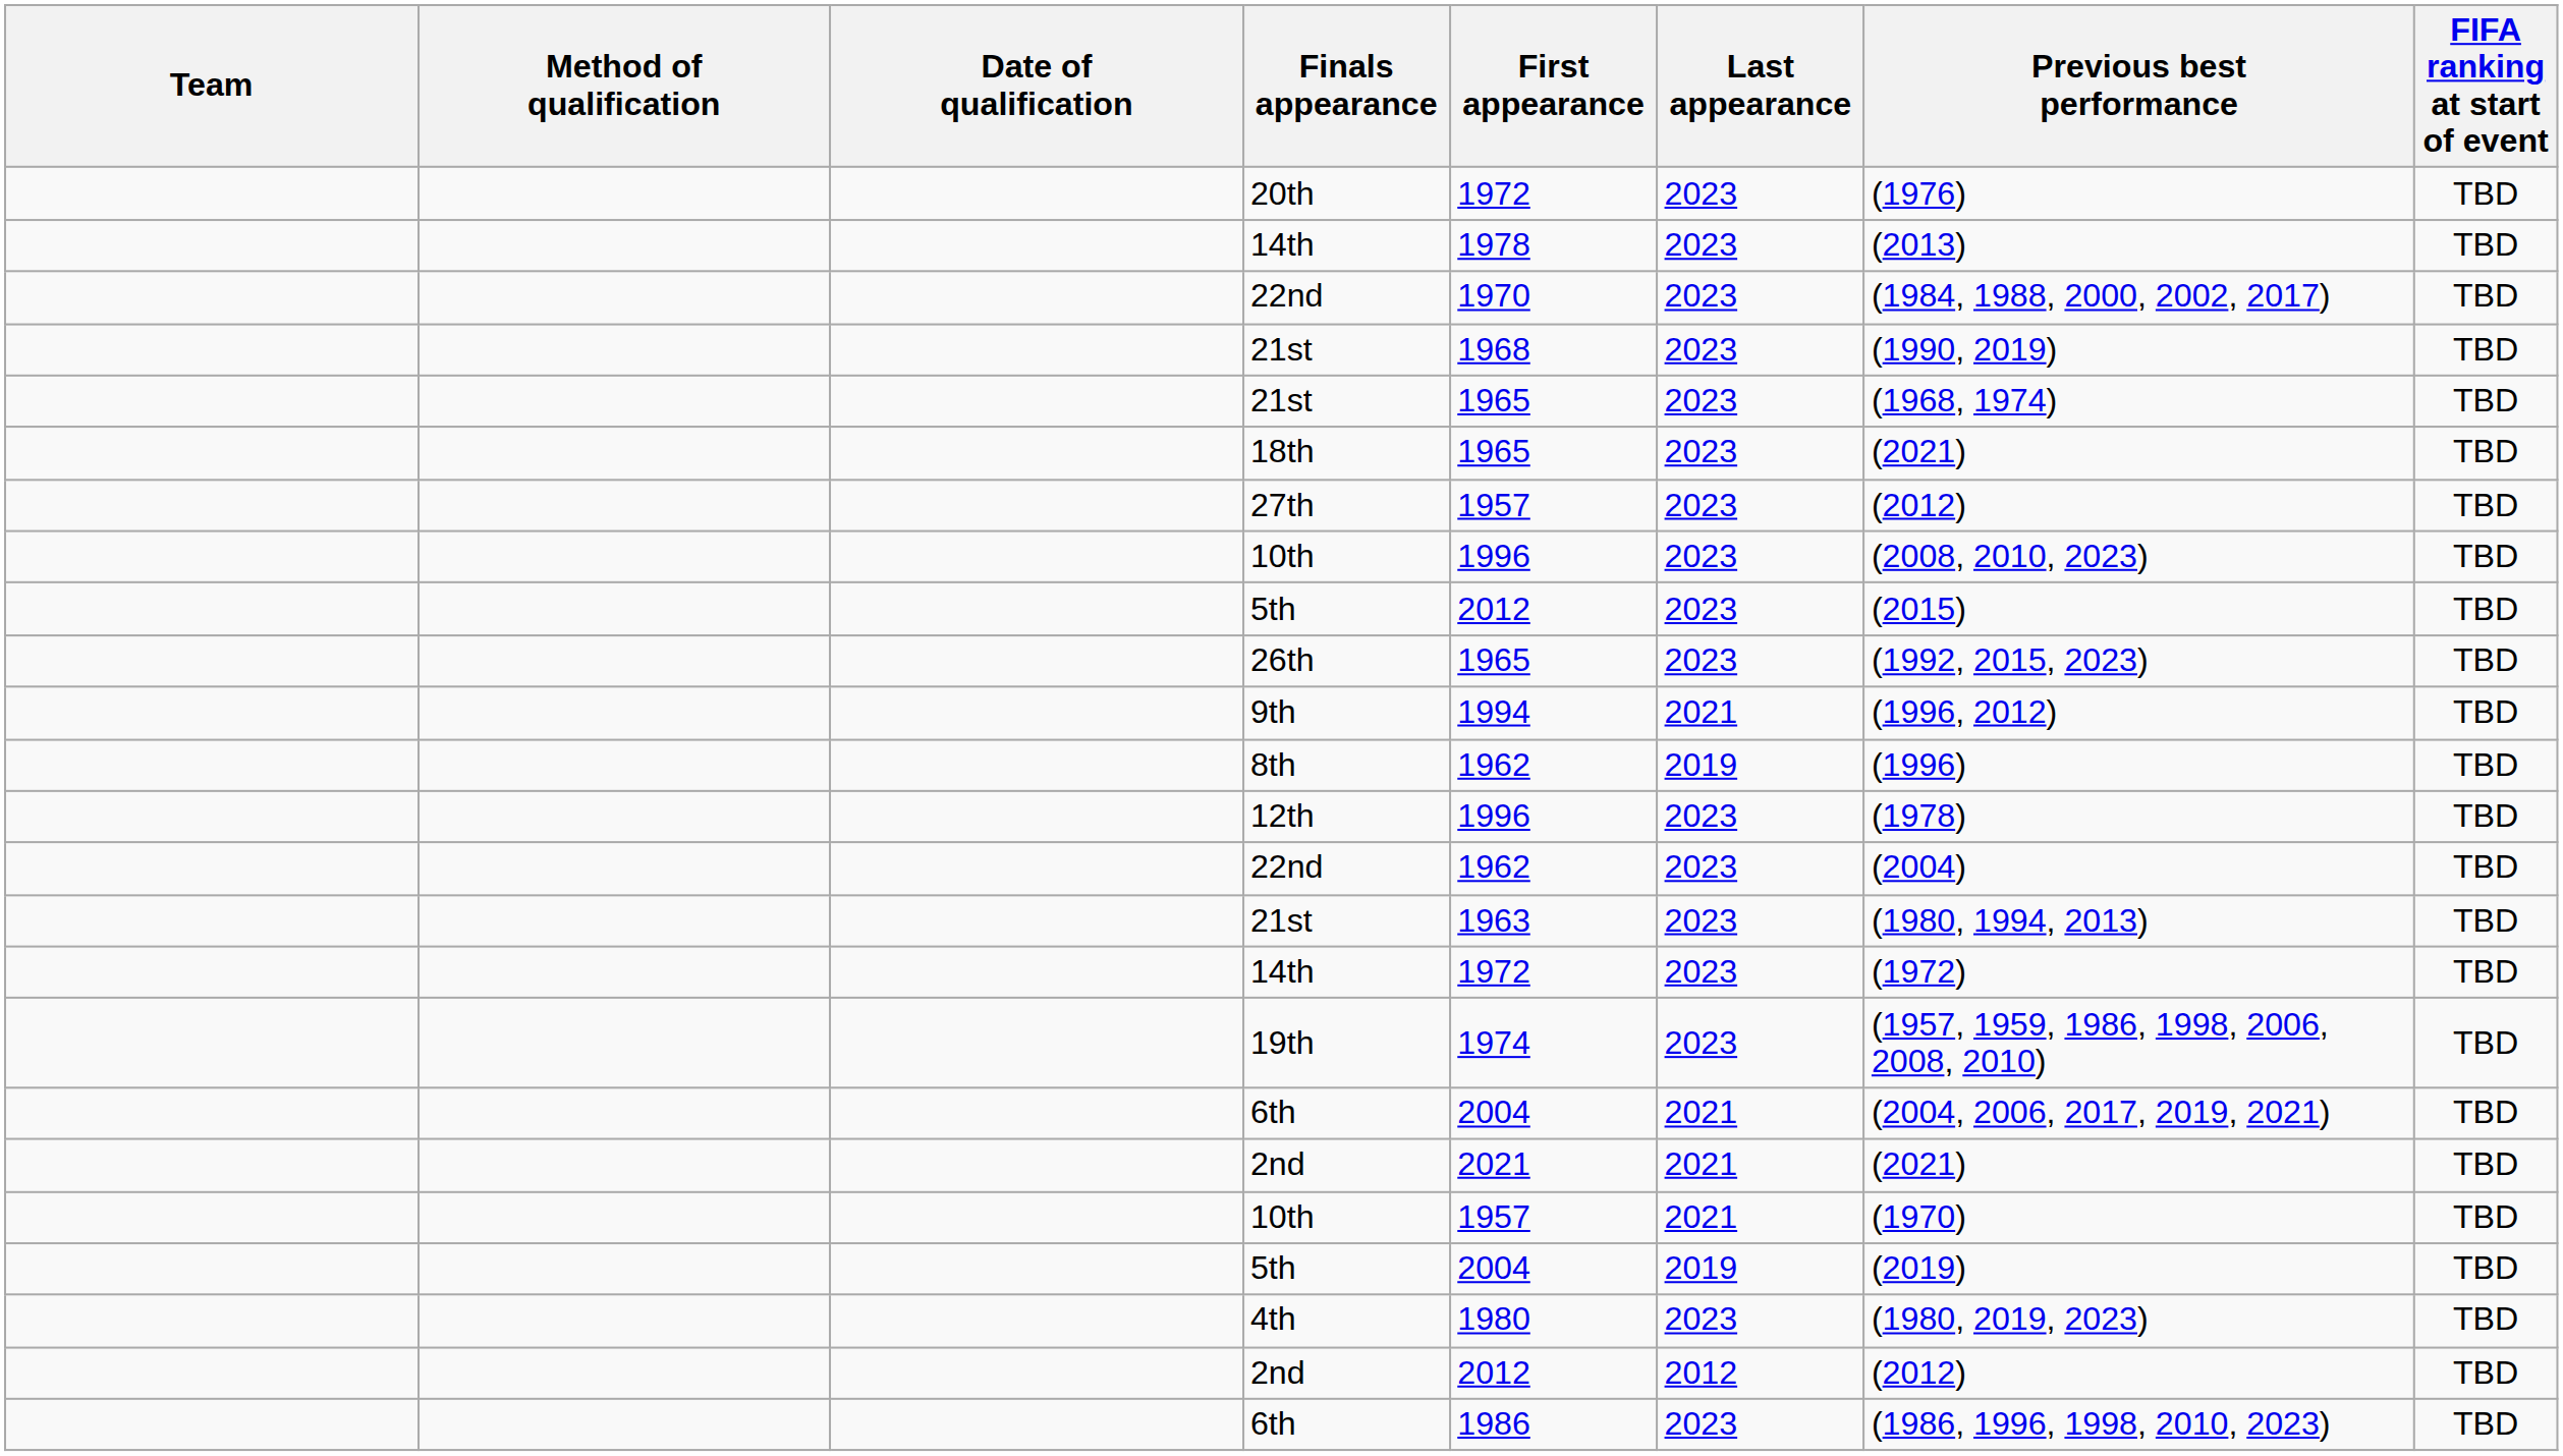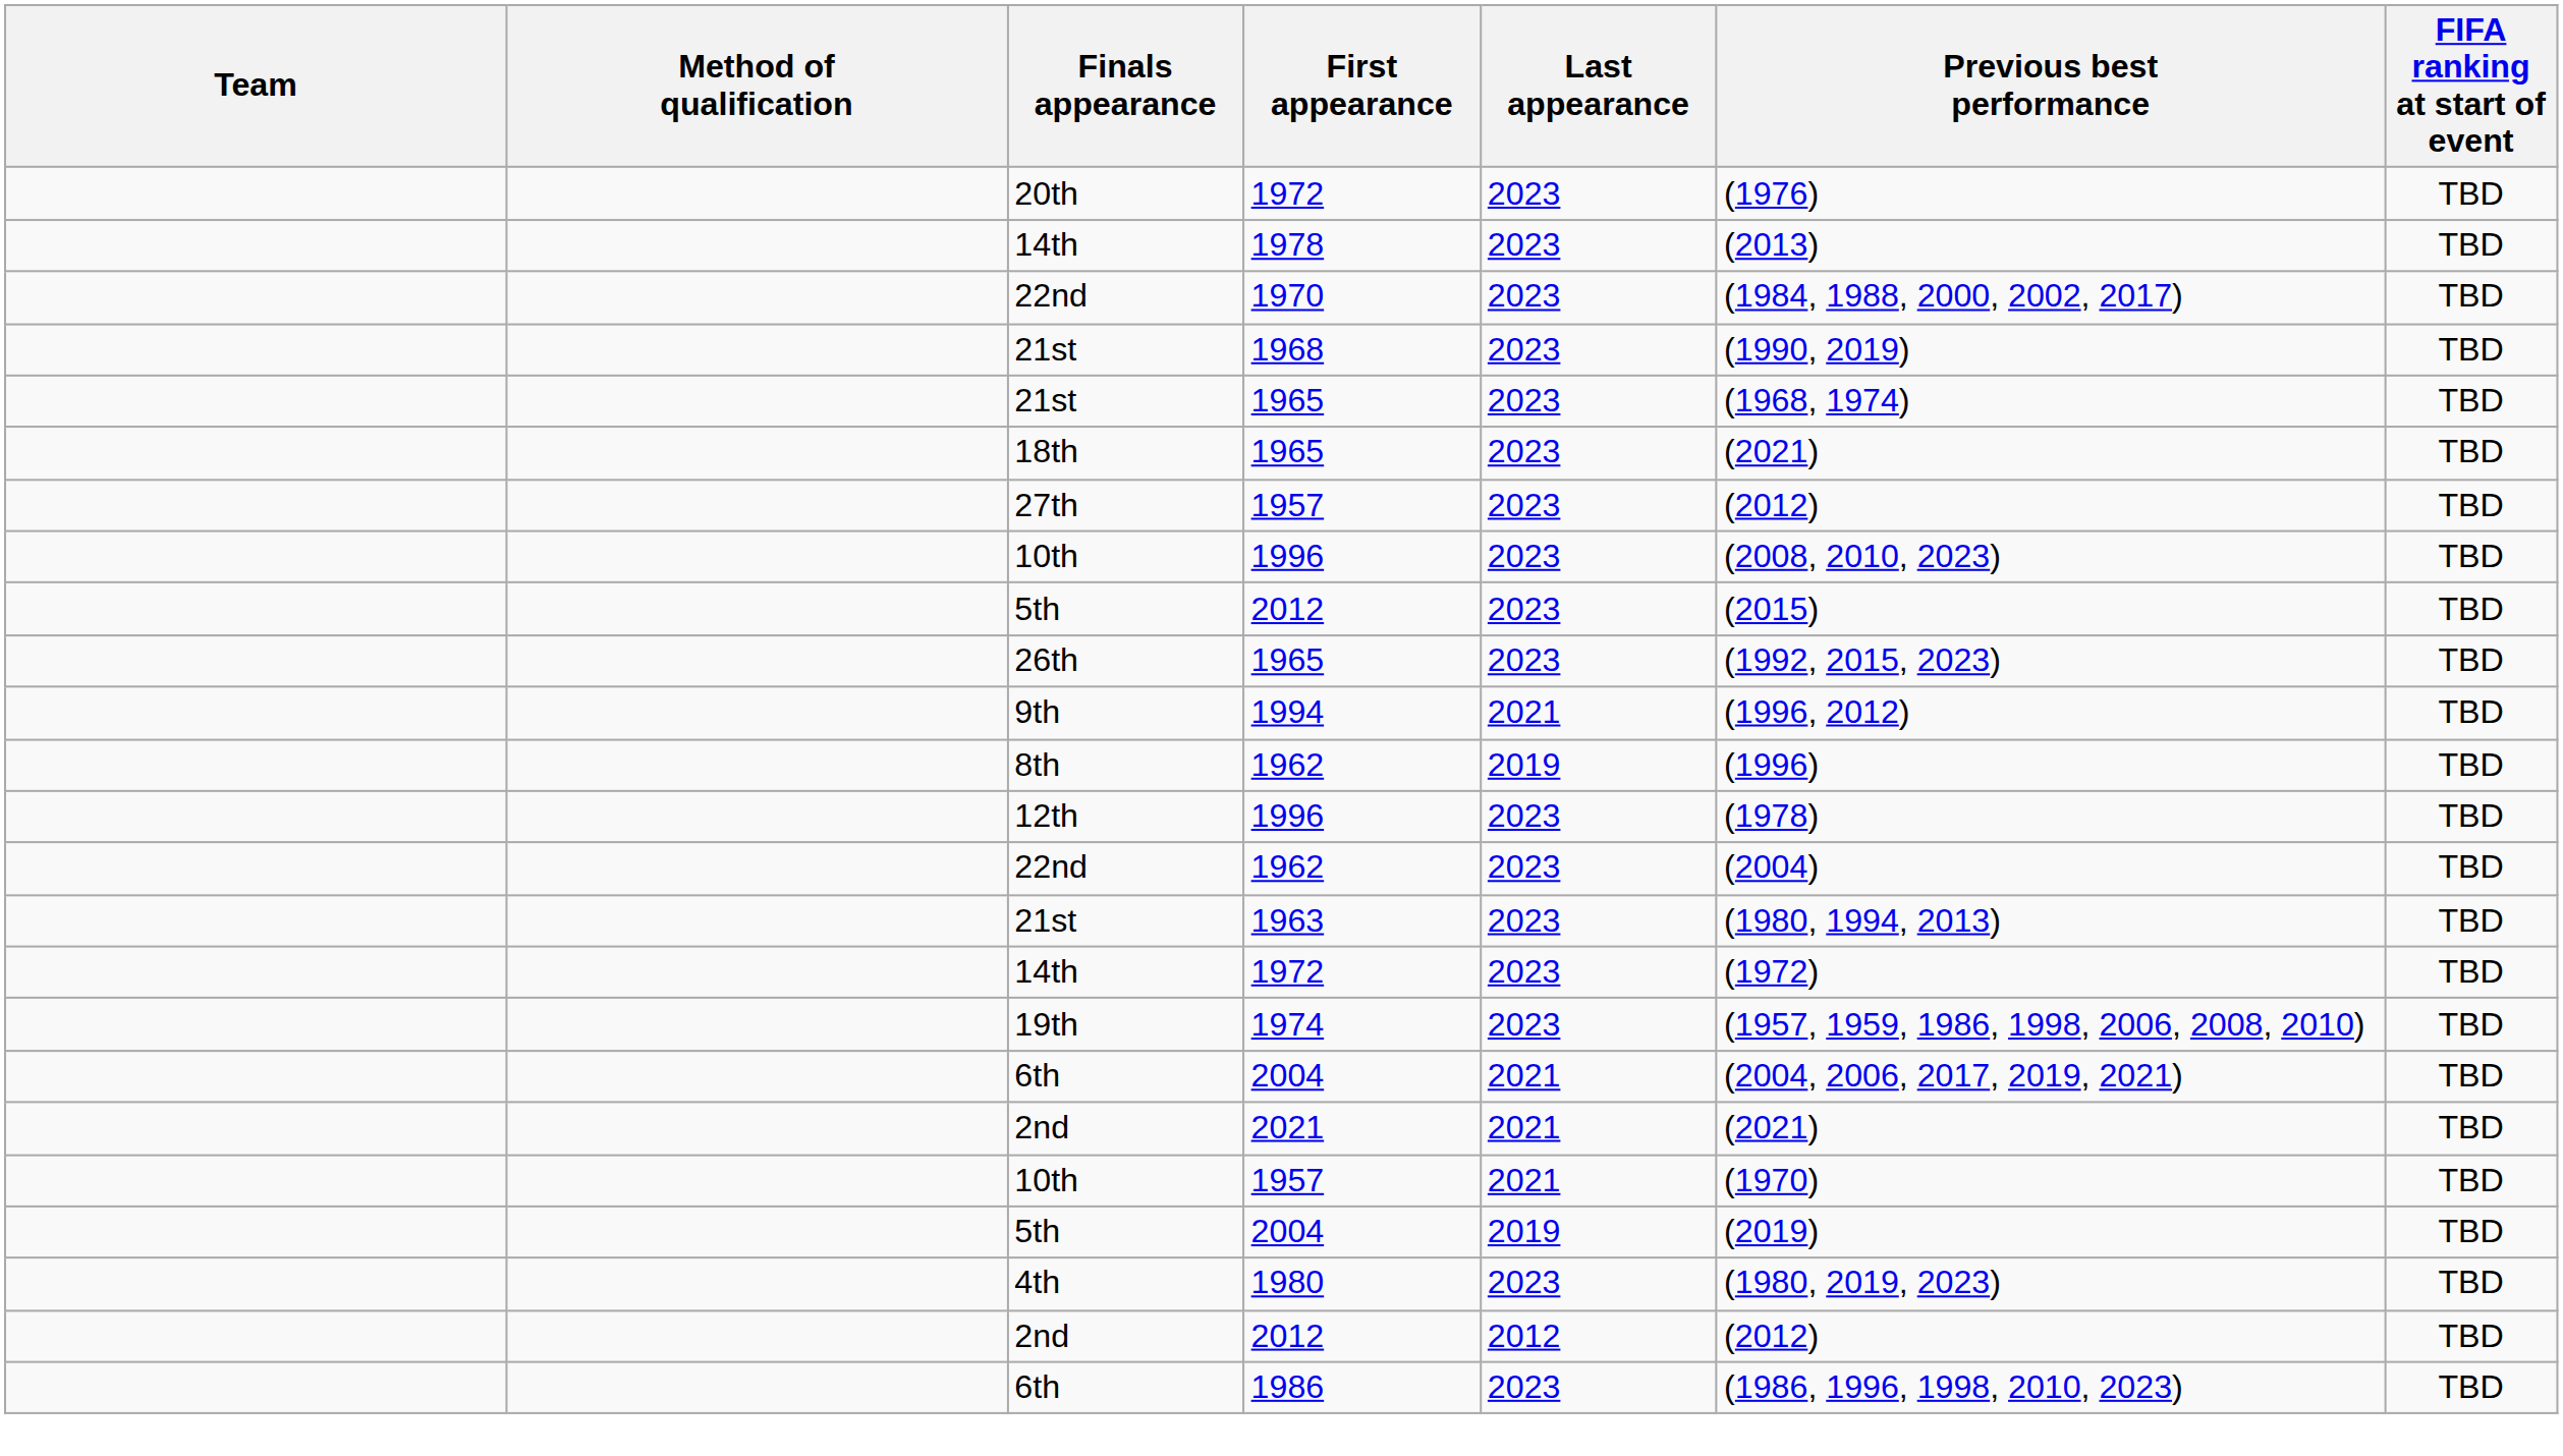 <table class="wikitable sortable" style="text-align:left;">
 <tr>
 <th width="15%">Team</th>
 <th width="15%">Method of<br>qualification</th>
-<th width="15%">Date of<br>qualification</th>
 <th width="5%">Finals<br>appearance</th>
 <th width="5%">First<br>appearance</th>
 <th width="5%">Last<br>appearance</th>
 <th width="20%">Previous best<br>performance</th>
 <th width="5%"><a href='#'>FIFA ranking</a><br>at start of event</th>
 </tr>
 <tr>
-<td align="left"></td>
 <td align="left"></td>
 <td align="left"></td>
 <td>20th</td>
 <td><a href='#'>1972</a></td>
 <td><a href='#'>2023</a></td>
 <td align="left"> (<a href='#'>1976</a>)</td>
 <td align="center">TBD</td>
 </tr>
 <tr>
 <td align="left"></td>
 <td align="left"></td>
-<td align="left"></td>
 <td>14th</td>
 <td><a href='#'>1978</a></td>
 <td><a href='#'>2023</a></td>
 <td align="left"> (<a href='#'>2013</a>)</td>
 <td align="center">TBD</td>
 </tr>
 <tr>
-<td align="left"></td>
 <td align="left"></td>
 <td align="left"></td>
 <td>22nd</td>
 <td><a href='#'>1970</a></td>
 <td><a href='#'>2023</a></td>
 <td align="left"> (<a href='#'>1984</a>, <a href='#'>1988</a>, <a href='#'>2000</a>, <a href='#'>2002</a>, <a href='#'>2017</a>)</td>
 <td align="center">TBD</td>
 </tr>
 <tr>
 <td align="left"></td>
 <td align="left"></td>
-<td align="left"></td>
 <td>21st</td>
 <td><a href='#'>1968</a></td>
 <td><a href='#'>2023</a></td>
 <td align="left"> (<a href='#'>1990</a>, <a href='#'>2019</a>)</td>
 <td align="center">TBD</td>
 </tr>
 <tr>
-<td align="left"></td>
 <td align="left"></td>
 <td align="left"></td>
 <td>21st</td>
 <td><a href='#'>1965</a></td>
 <td><a href='#'>2023</a></td>
 <td align="left"> (<a href='#'>1968</a>, <a href='#'>1974</a>)</td>
 <td align="center">TBD</td>
 </tr>
 <tr>
 <td align="left"></td>
 <td align="left"></td>
-<td align="left"></td>
 <td>18th</td>
 <td><a href='#'>1965</a></td>
 <td><a href='#'>2023</a></td>
 <td align="left"> (<a href='#'>2021</a>)</td>
 <td align="center">TBD</td>
 </tr>
 <tr>
-<td align="left"></td>
 <td align="left"></td>
 <td align="left"></td>
 <td>27th</td>
 <td><a href='#'>1957</a></td>
 <td><a href='#'>2023</a></td>
 <td align="left"> (<a href='#'>2012</a>)</td>
 <td align="center">TBD</td>
 </tr>
 <tr>
 <td align="left"></td>
 <td align="left"></td>
-<td align="left"></td>
 <td>10th</td>
 <td><a href='#'>1996</a></td>
 <td><a href='#'>2023</a></td>
 <td align="left"> (<a href='#'>2008</a>, <a href='#'>2010</a>, <a href='#'>2023</a>)</td>
 <td align="center">TBD</td>
 </tr>
 <tr>
-<td align="left"></td>
 <td align="left"></td>
 <td align="left"></td>
 <td>5th</td>
 <td><a href='#'>2012</a></td>
 <td><a href='#'>2023</a></td>
 <td align="left"> (<a href='#'>2015</a>)</td>
 <td align="center">TBD</td>
 </tr>
 <tr>
 <td align="left"></td>
 <td align="left"></td>
-<td align="left"></td>
 <td>26th</td>
 <td><a href='#'>1965</a></td>
 <td><a href='#'>2023</a></td>
 <td align="left"> (<a href='#'>1992</a>, <a href='#'>2015</a>, <a href='#'>2023</a>)</td>
 <td align="center">TBD</td>
 </tr>
 <tr>
-<td align="left"></td>
 <td align="left"></td>
 <td align="left"></td>
 <td>9th</td>
 <td><a href='#'>1994</a></td>
 <td><a href='#'>2021</a></td>
 <td align="left"> (<a href='#'>1996</a>, <a href='#'>2012</a>)</td>
 <td align="center">TBD</td>
 </tr>
 <tr>
 <td align="left"></td>
 <td align="left"></td>
-<td align="left"></td>
 <td>8th</td>
 <td><a href='#'>1962</a></td>
 <td><a href='#'>2019</a></td>
 <td align="left"> (<a href='#'>1996</a>)</td>
 <td align="center">TBD</td>
 </tr>
 <tr>
-<td align="left"></td>
 <td align="left"></td>
 <td align="left"></td>
 <td>12th</td>
 <td><a href='#'>1996</a></td>
 <td><a href='#'>2023</a></td>
 <td align="left"> (<a href='#'>1978</a>)</td>
 <td align="center">TBD</td>
 </tr>
 <tr>
 <td align="left"></td>
 <td align="left"></td>
-<td align="left"></td>
 <td>22nd</td>
 <td><a href='#'>1962</a></td>
 <td><a href='#'>2023</a></td>
 <td align="left"> (<a href='#'>2004</a>)</td>
 <td align="center">TBD</td>
 </tr>
 <tr>
-<td align="left"></td>
 <td align="left"></td>
 <td align="left"></td>
 <td>21st</td>
 <td><a href='#'>1963</a></td>
 <td><a href='#'>2023</a></td>
 <td align="left"> (<a href='#'>1980</a>, <a href='#'>1994</a>, <a href='#'>2013</a>)</td>
 <td align="center">TBD</td>
 </tr>
 <tr>
 <td align="left"></td>
 <td align="left"></td>
-<td align="left"></td>
 <td>14th</td>
 <td><a href='#'>1972</a></td>
 <td><a href='#'>2023</a></td>
 <td align="left"> (<a href='#'>1972</a>)</td>
 <td align="center">TBD</td>
 </tr>
 <tr>
-<td align="left"></td>
 <td align="left"></td>
 <td align="left"></td>
 <td>19th</td>
 <td><a href='#'>1974</a></td>
 <td><a href='#'>2023</a></td>
 <td align="left"> (<a href='#'>1957</a>, <a href='#'>1959</a>, <a href='#'>1986</a>, <a href='#'>1998</a>, <a href='#'>2006</a>, <a href='#'>2008</a>, <a href='#'>2010</a>)</td>
 <td align="center">TBD</td>
 </tr>
 <tr>
 <td align="left"></td>
 <td align="left"></td>
-<td align="left"></td>
 <td>6th</td>
 <td><a href='#'>2004</a></td>
 <td><a href='#'>2021</a></td>
 <td align="left"> (<a href='#'>2004</a>, <a href='#'>2006</a>, <a href='#'>2017</a>, <a href='#'>2019</a>, <a href='#'>2021</a>)</td>
 <td align="center">TBD</td>
 </tr>
 <tr>
-<td align="left"></td>
 <td align="left"></td>
 <td align="left"></td>
 <td>2nd</td>
 <td><a href='#'>2021</a></td>
 <td><a href='#'>2021</a></td>
 <td align="left"> (<a href='#'>2021</a>)</td>
 <td align="center">TBD</td>
 </tr>
 <tr>
 <td align="left"></td>
 <td align="left"></td>
-<td align="left"></td>
 <td>10th</td>
 <td><a href='#'>1957</a></td>
 <td><a href='#'>2021</a></td>
 <td align="left"> (<a href='#'>1970</a>)</td>
 <td align="center">TBD</td>
 </tr>
 <tr>
-<td align="left"></td>
 <td align="left"></td>
 <td align="left"></td>
 <td>5th</td>
 <td><a href='#'>2004</a></td>
 <td><a href='#'>2019</a></td>
 <td align="left"> (<a href='#'>2019</a>)</td>
 <td align="center">TBD</td>
 </tr>
 <tr>
 <td align="left"></td>
 <td align="left"></td>
-<td align="left"></td>
 <td>4th</td>
 <td><a href='#'>1980</a></td>
 <td><a href='#'>2023</a></td>
 <td align="left"> (<a href='#'>1980</a>, <a href='#'>2019</a>, <a href='#'>2023</a>)</td>
 <td align="center">TBD</td>
 </tr>
 <tr>
-<td align="left"></td>
 <td align="left"></td>
 <td align="left"></td>
 <td>2nd</td>
 <td><a href='#'>2012</a></td>
 <td><a href='#'>2012</a></td>
 <td align="left"> (<a href='#'>2012</a>)</td>
 <td align="center">TBD</td>
 </tr>
 <tr>
 <td align="left"></td>
 <td align="left"></td>
-<td align="left"></td>
 <td>6th</td>
 <td><a href='#'>1986</a></td>
 <td><a href='#'>2023</a></td>
 <td align="left"> (<a href='#'>1986</a>, <a href='#'>1996</a>, <a href='#'>1998</a>, <a href='#'>2010</a>, <a href='#'>2023</a>)</td>
 <td align="center">TBD</td>
 </tr>
 </table>
